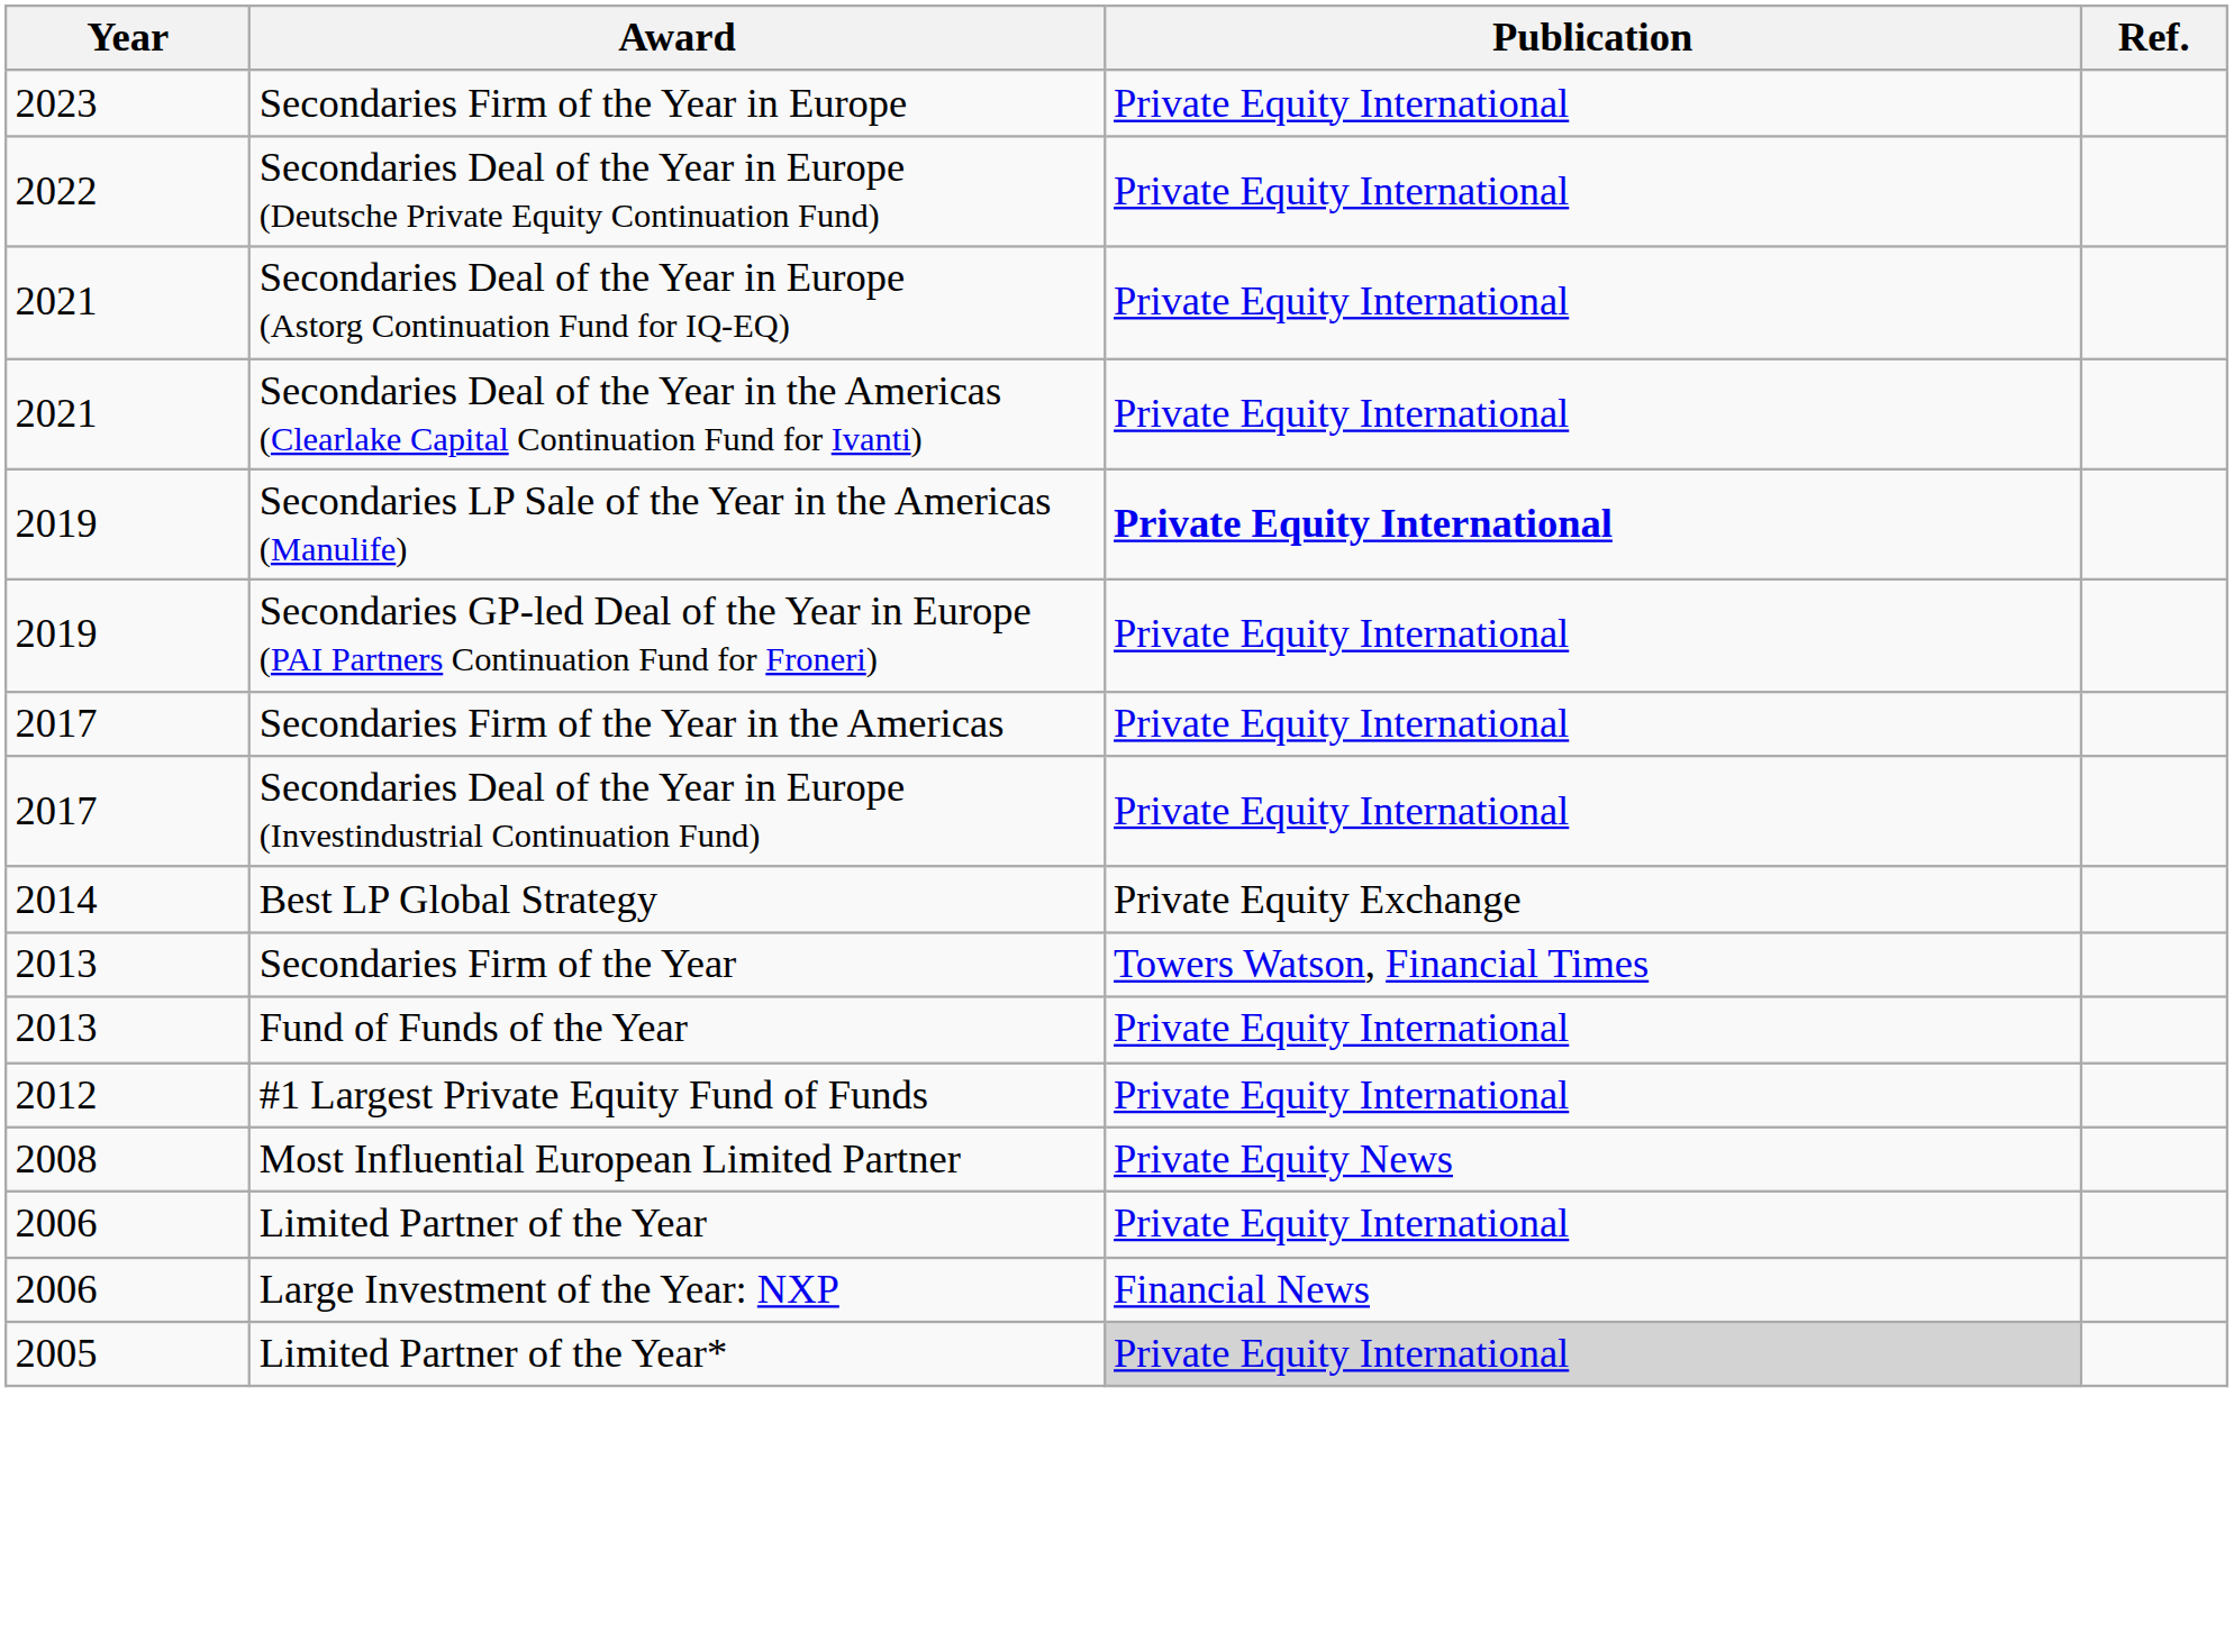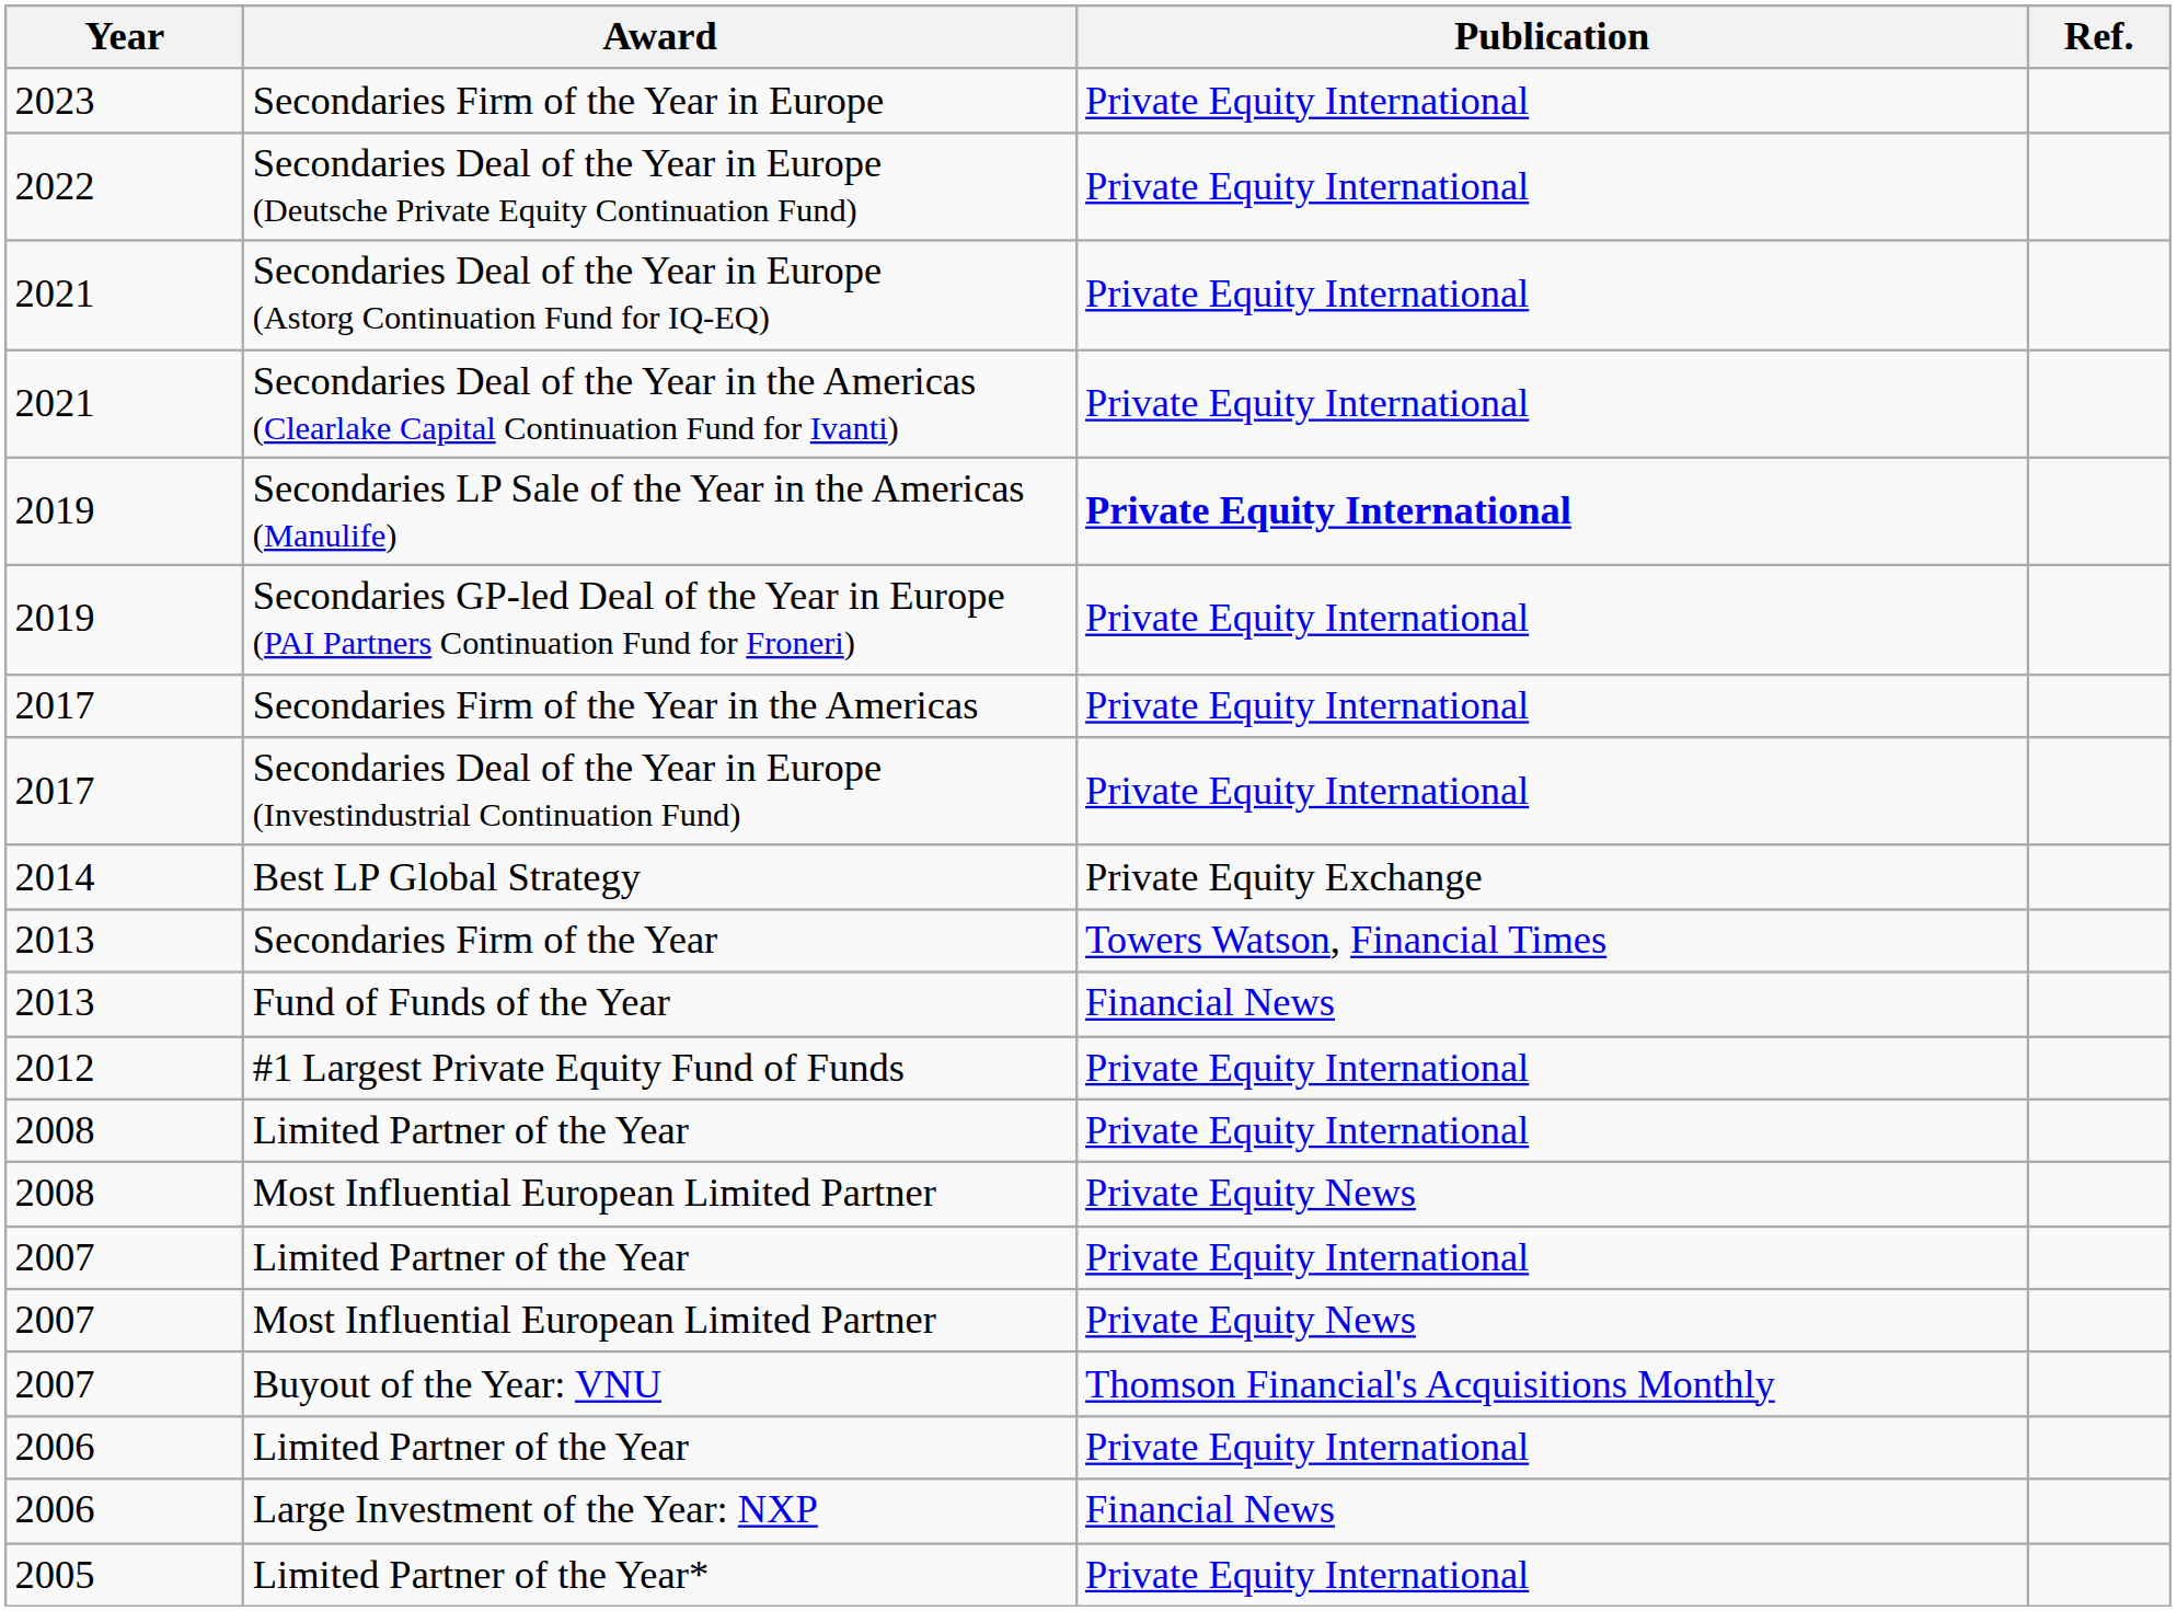 <table class="wikitable">
 <tr>
 <th style="width:10%;">Year</th>
 <th style="width:35%;">Award</th>
 <th style="width:40%;">Publication</th>
 <th style="width:6%;">Ref.</th>
 </tr>
 <tr>
 <td>2023</td>
 <td>Secondaries Firm of the Year in Europe</td>
 <td><a href='#'>Private Equity International</a></td>
 <td></td>
 </tr>
 <tr>
 <td>2022</td>
 <td>Secondaries Deal of the Year in Europe <br><small>(Deutsche Private Equity Continuation Fund)</small></td>
 <td><a href='#'>Private Equity International</a></td>
 <td></td>
 </tr>
 <tr>
 <td>2021</td>
 <td>Secondaries Deal of the Year in Europe <br><small>(Astorg Continuation Fund for IQ-EQ)</small></td>
 <td><a href='#'>Private Equity International</a></td>
 <td></td>
 </tr>
 <tr>
 <td>2021</td>
 <td>Secondaries Deal of the Year in the Americas <br><small>(<a href='#'>Clearlake Capital</a> Continuation Fund for <a href='#'>Ivanti</a>)</small></td>
 <td><a href='#'>Private Equity International</a></td>
 <td></td>
 </tr>
 <tr>
 <td>2019</td>
 <td>Secondaries LP Sale of the Year in the Americas <br><small>(<a href='#'>Manulife</a>)</small></td>
 <td><strong><a href='#'>Private Equity International</a></strong></td>
 <td></td>
 </tr>
 <tr>
 <td>2019</td>
 <td>Secondaries GP-led Deal of the Year in Europe <br><small>(<a href='#'>PAI Partners</a> Continuation Fund for <a href='#'>Froneri</a>)</small></td>
 <td><a href='#'>Private Equity International</a></td>
 <td></td>
 </tr>
 <tr>
 <td>2017</td>
 <td>Secondaries Firm of the Year in the Americas</td>
 <td><a href='#'>Private Equity International</a></td>
 <td></td>
 </tr>
 <tr>
 <td>2017</td>
 <td>Secondaries Deal of the Year in Europe <br><small>(Investindustrial Continuation Fund)</small></td>
 <td><a href='#'>Private Equity International</a></td>
 <td></td>
 </tr>
 <tr>
 <td>2014</td>
 <td>Best LP Global Strategy</td>
 <td>Private Equity Exchange</td>
 <td></td>
 </tr>
 <tr>
 <td>2013</td>
 <td>Secondaries Firm of the Year</td>
 <td><a href='#'>Towers Watson</a>, <a href='#'>Financial Times</a></td>
 <td></td>
 </tr>
 <tr>
 <td>2013</td>
 <td>Fund of Funds of the Year</td>
-<td><a href='#'>Private Equity International</a></td>
+<td><a href='#'>Financial News</a></td>
 <td></td>
 </tr>
 <tr>
 <td>2012</td>
 <td>#1 Largest Private Equity Fund of Funds</td>
 <td><a href='#'>Private Equity International</a></td>
 <td></td>
 </tr>
 <tr>
 <td>2008</td>
+<td>Limited Partner of the Year</td>
+<td><a href='#'>Private Equity International</a></td>
+<td></td>
+</tr>
+<tr>
+<td>2008</td>
 <td>Most Influential European Limited Partner</td>
 <td><a href='#'>Private Equity News</a></td>
+<td></td>
+</tr>
+<tr>
+<td>2007</td>
+<td>Limited Partner of the Year</td>
+<td><a href='#'>Private Equity International</a></td>
+<td></td>
+</tr>
+<tr>
+<td>2007</td>
+<td>Most Influential European Limited Partner</td>
+<td><a href='#'>Private Equity News</a></td>
+<td></td>
+</tr>
+<tr>
+<td>2007</td>
+<td>Buyout of the Year: <a href='#'>VNU</a> </td>
+<td><a href='#'>Thomson Financial's Acquisitions Monthly</a></td>
 <td></td>
 </tr>
 <tr>
 <td>2006</td>
 <td>Limited Partner of the Year</td>
 <td><a href='#'>Private Equity International</a></td>
 <td></td>
 </tr>
 <tr>
 <td>2006</td>
 <td>Large Investment of the Year: <a href='#'>NXP</a> </td>
 <td><a href='#'>Financial News</a></td>
 <td></td>
 </tr>
 <tr>
 <td>2005</td>
 <td>Limited Partner of the Year*</td>
-<td style="background: lightgrey;"><a href='#'>Private Equity International</a></td>
+<td><a href='#'>Private Equity International</a></td>
 <td></td>
 </tr>
 </table>
